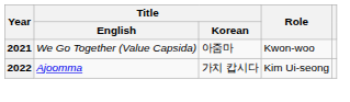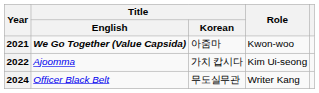 <table class="wikitable sortable plainrowheaders">
 <tr>
 <th scope="col" rowspan="2">Year</th>
 <th scope="col" colspan="2">Title</th>
 <th scope="col" rowspan="2">Role</th>
 <th scope="col" rowspan="2" class="unsortable"></th>
 </tr>
 <tr>
 <th>English</th>
 <th>Korean</th>
 </tr>
 <tr>
 <th scope="row">2021</th>
-<td><em>We Go Together (Value Capsida)</em></td>
+<td><strong><em>We Go Together (Value Capsida)</em></strong></td>
 <td>아줌마</td>
 <td>Kwon-woo</td>
 <td></td>
 </tr>
 <tr>
 <th scope="row">2022</th>
 <td><em><a href='#'>Ajoomma</a></em></td>
 <td>가치 캅시다</td>
 <td>Kim Ui-seong</td>
 <td></td>
 </tr>
+<tr>
+<th scope="row">2024</th>
+<td><em><a href='#'>Officer Black Belt</a></em></td>
+<td>무도실무관</td>
+<td>Writer Kang</td>
+<td></td>
+</tr>
 </table>
